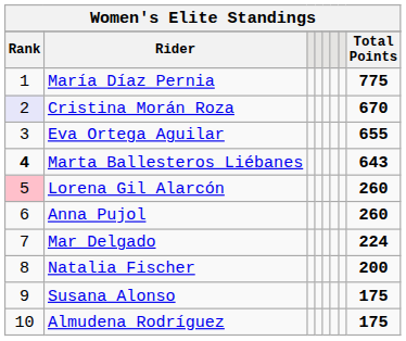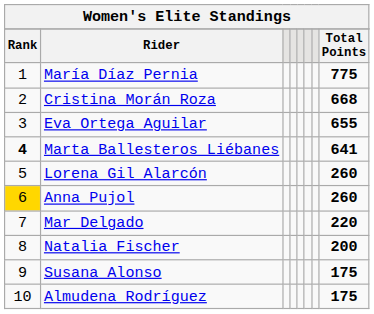 <table class="wikitable sortable">
 <tr>
 <th colspan=27 align="center">Women's Elite Standings</th>
 </tr>
 <tr>
 </tr>
 <tr style="font-size:8pt;font-weight:bold">
 <th align="center">Rank</th>
 <th align="center">Rider</th>
 <th class=unsortable style="background:#E5E4E2;"><small></small></th>
 <th class=unsortable style="background:#E5E4E2;"><small></small></th>
 <th class=unsortable style="background:#E5E4E2;"><small></small></th>
 <th class=unsortable style="background:#E5E4E2;"><small></small></th>
 <th class=unsortable style="background:#E5E4E2;"><small></small></th>
 <th align="center">Total<br>Points</th>
 </tr>
 <tr>
 <td align=center>1</td>
 <td> <a href='#'>María Díaz Pernia</a></td>
 <td align=center></td>
 <td align=center><strong></strong></td>
 <td align=center></td>
 <td align=center><strong></strong></td>
 <td align=center><strong></strong></td>
 <td align=center><strong>775</strong></td>
 </tr>
 <tr>
-<td align=center style="background: lavender;">2</td>
+<td align=center>2</td>
 <td> <a href='#'>Cristina Morán Roza</a></td>
 <td align=center></td>
 <td align=center></td>
 <td align=center></td>
 <td align=center></td>
 <td align=center></td>
-<td align=center><strong>670</strong></td>
+<td align=center><strong>668</strong></td>
 </tr>
 <tr>
 <td align=center>3</td>
 <td> <a href='#'>Eva Ortega Aguilar</a></td>
 <td align=center></td>
 <td align=center></td>
 <td align=center></td>
 <td align=center></td>
 <td align=center></td>
 <td align=center><strong>655</strong></td>
 </tr>
 <tr>
 <td align=center><strong>4</strong></td>
 <td> <a href='#'>Marta Ballesteros Liébanes</a></td>
 <td align=center></td>
 <td align=center></td>
 <td align=center></td>
 <td align=center></td>
 <td align=center></td>
-<td align=center><strong>643</strong></td>
+<td align=center><strong>641</strong></td>
 </tr>
 <tr>
-<td align=center style="background: pink;">5</td>
+<td align=center>5</td>
 <td> <a href='#'>Lorena Gil Alarcón</a></td>
 <td align=center></td>
 <td align=center></td>
 <td align=center></td>
 <td align=center></td>
 <td align=center></td>
 <td align=center><strong>260</strong></td>
 </tr>
 <tr>
-<td align=center>6</td>
+<td align=center style="background: gold;">6</td>
 <td> <a href='#'>Anna Pujol</a></td>
 <td align=center></td>
 <td align=center></td>
 <td align=center></td>
 <td align=center></td>
 <td align=center></td>
 <td align=center><strong>260</strong></td>
 </tr>
 <tr>
 <td align=center>7</td>
 <td> <a href='#'>Mar Delgado</a></td>
 <td align=center></td>
 <td align=center></td>
 <td align=center></td>
 <td align=center></td>
 <td align=center></td>
-<td align=center><strong>224</strong></td>
+<td align=center><strong>220</strong></td>
 </tr>
 <tr>
 <td align=center>8</td>
 <td> <a href='#'>Natalia Fischer</a></td>
 <td align=center><strong></strong></td>
 <td align=center></td>
 <td align=center></td>
 <td align=center></td>
 <td align=center></td>
 <td align=center><strong>200</strong></td>
 </tr>
 <tr>
 <td align=center>9</td>
 <td> <a href='#'>Susana Alonso</a></td>
 <td align=center></td>
 <td align=center></td>
 <td align=center></td>
 <td align=center></td>
 <td align=center></td>
 <td align=center><strong>175</strong></td>
 </tr>
 <tr>
 <td align=center>10</td>
 <td> <a href='#'>Almudena Rodríguez</a></td>
 <td align=center></td>
 <td align=center></td>
 <td align=center></td>
 <td align=center></td>
 <td align=center></td>
 <td align=center><strong>175</strong></td>
 </tr>
 </table>
